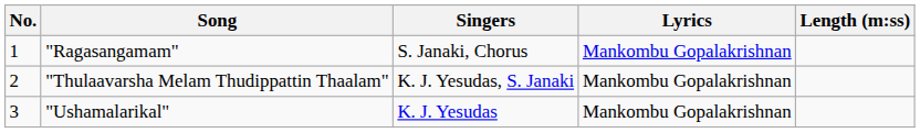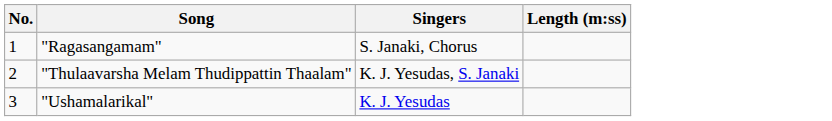 <table class="wikitable" style="font-size:95%;">
 <tr>
 <th>No.</th>
 <th>Song</th>
 <th>Singers</th>
-<th>Lyrics</th>
 <th>Length (m:ss)</th>
 </tr>
 <tr>
 <td>1</td>
 <td>"Ragasangamam"</td>
 <td>S. Janaki, Chorus</td>
-<td><a href='#'>Mankombu Gopalakrishnan</a></td>
 <td></td>
 </tr>
 <tr>
 <td>2</td>
 <td>"Thulaavarsha Melam Thudippattin Thaalam"</td>
 <td>K. J. Yesudas, <a href='#'>S. Janaki</a></td>
-<td>Mankombu Gopalakrishnan</td>
 <td></td>
 </tr>
 <tr>
 <td>3</td>
 <td>"Ushamalarikal"</td>
 <td><a href='#'>K. J. Yesudas</a></td>
-<td>Mankombu Gopalakrishnan</td>
 <td></td>
 </tr>
 </table>
